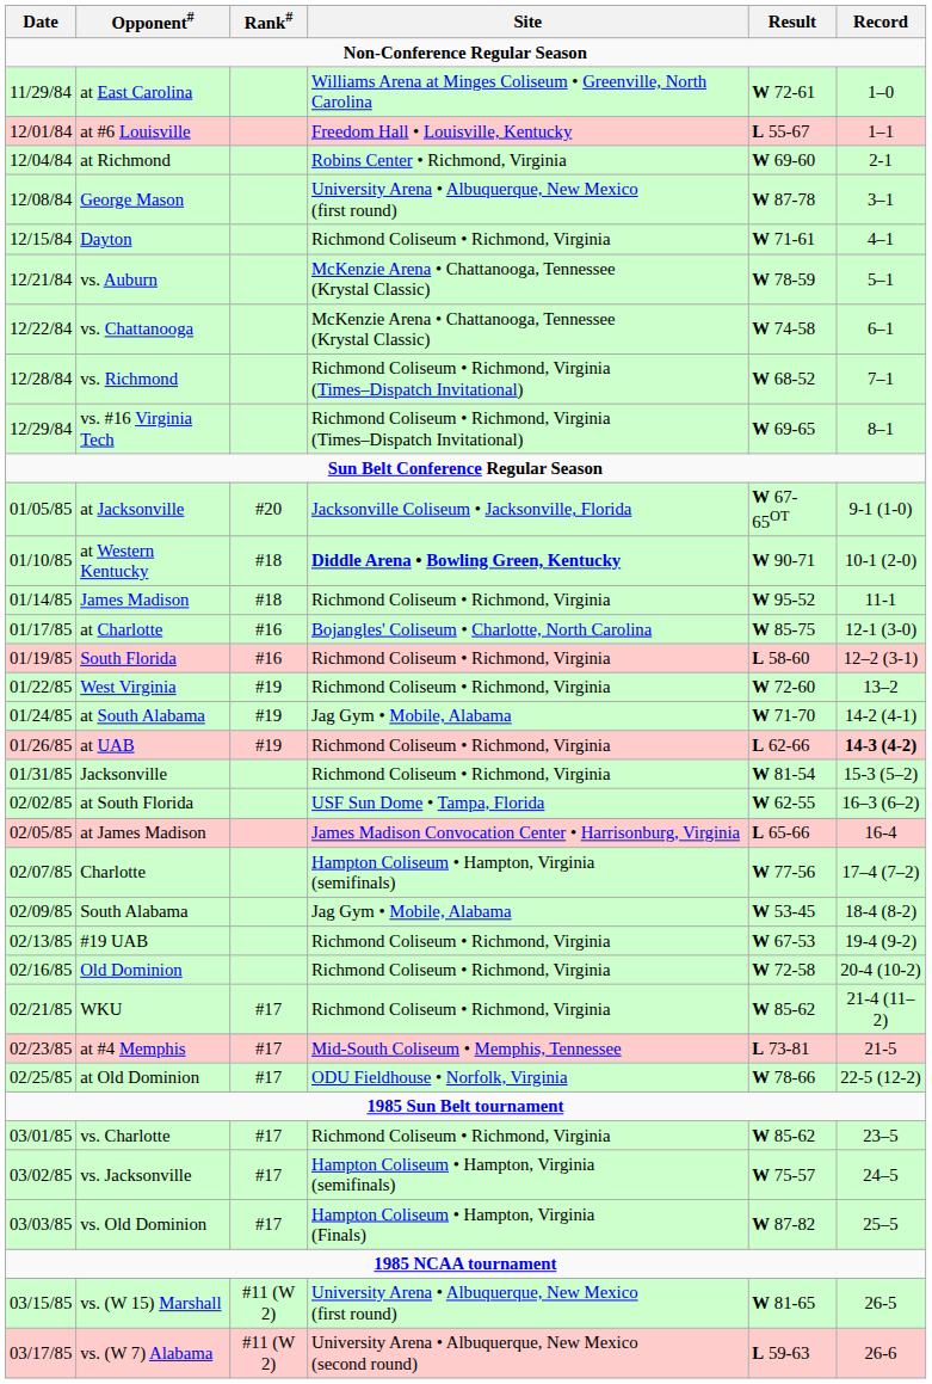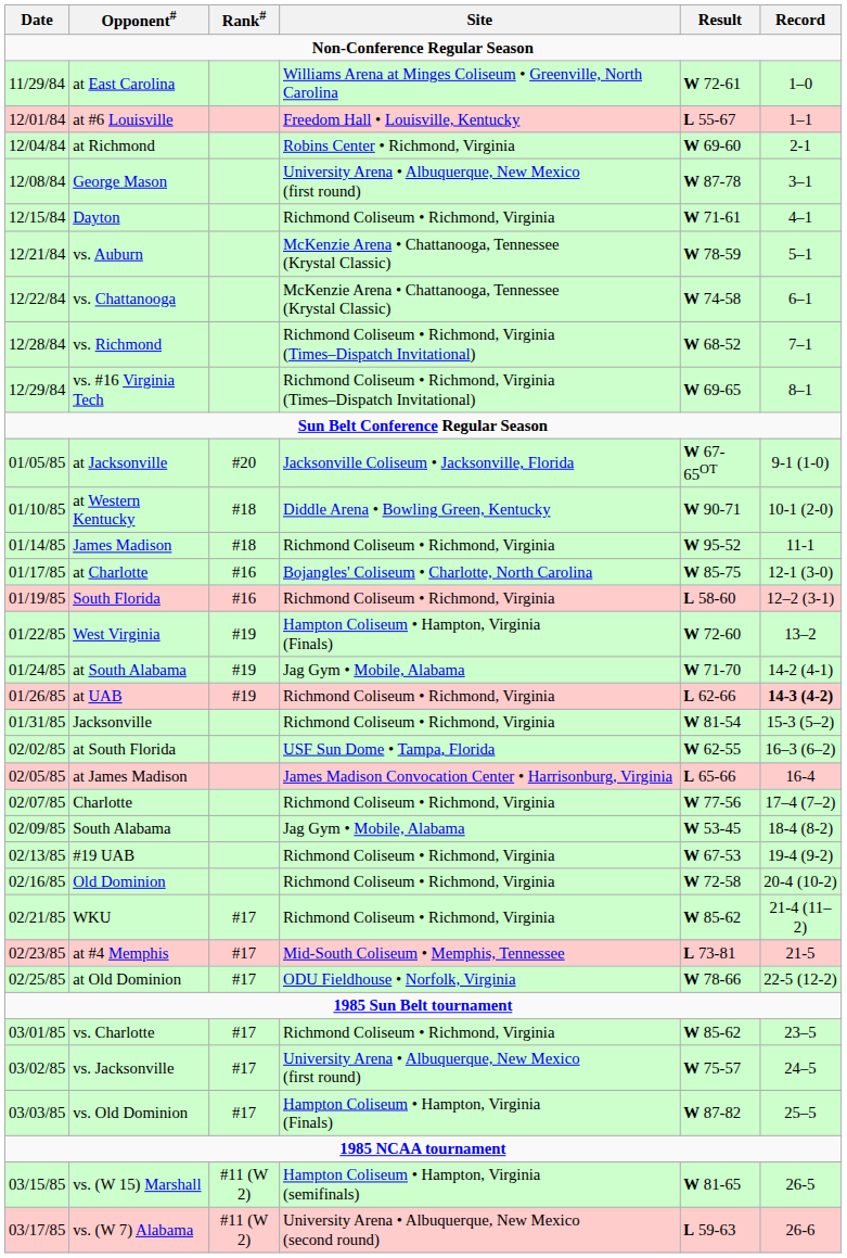 <table class="wikitable" style="width:90%; text-align:center; font-size:95%; text-align:left;">
 <tr>
 <th><strong>Date</strong></th>
 <th><strong>Opponent<sup>#</sup></strong></th>
 <th><strong>Rank<sup>#</sup></strong></th>
 <th><strong>Site</strong></th>
 <th><strong>Result</strong></th>
 <th><strong>Record</strong></th>
 </tr>
 <tr>
 <td colspan=6 align=center><strong>Non-Conference Regular Season</strong></td>
 </tr>
 <tr bgcolor =#cfc>
 <td>11/29/84</td>
 <td>at <a href='#'>East Carolina</a></td>
 <td></td>
 <td><a href='#'>Williams Arena at Minges Coliseum</a> • <a href='#'>Greenville, North Carolina</a></td>
 <td><strong>W</strong> 72-61</td>
 <td align=center>1–0</td>
 </tr>
 <tr bgcolor =#fcc>
 <td>12/01/84</td>
 <td>at #6 <a href='#'>Louisville</a></td>
 <td></td>
 <td><a href='#'>Freedom Hall</a> • <a href='#'>Louisville, Kentucky</a></td>
 <td><strong>L</strong> 55-67</td>
 <td align=center>1–1</td>
 </tr>
 <tr bgcolor =#cfc>
 <td>12/04/84</td>
 <td>at Richmond</td>
 <td></td>
 <td><a href='#'>Robins Center</a> • Richmond, Virginia</td>
 <td><strong>W</strong> 69-60</td>
 <td align=center>2-1</td>
 </tr>
 <tr bgcolor =#cfc>
 <td>12/08/84</td>
 <td><a href='#'>George Mason</a></td>
 <td></td>
 <td><a href='#'>University Arena</a> • <a href='#'>Albuquerque, New Mexico</a><br>(first round)</td>
 <td><strong>W</strong> 87-78</td>
 <td align=center>3–1</td>
 </tr>
 <tr bgcolor =#cfc>
 <td>12/15/84</td>
 <td><a href='#'>Dayton</a></td>
 <td></td>
 <td>Richmond Coliseum • Richmond, Virginia</td>
 <td><strong>W</strong> 71-61</td>
 <td align=center>4–1</td>
 </tr>
 <tr bgcolor =#cfc>
 <td>12/21/84</td>
 <td>vs. <a href='#'>Auburn</a></td>
 <td></td>
 <td><a href='#'>McKenzie Arena</a> • Chattanooga, Tennessee<br>(Krystal Classic)</td>
 <td><strong>W</strong> 78-59</td>
 <td align=center>5–1</td>
 </tr>
 <tr bgcolor =#cfc>
 <td>12/22/84</td>
 <td>vs. <a href='#'>Chattanooga</a></td>
 <td></td>
 <td>McKenzie Arena • Chattanooga, Tennessee<br>(Krystal Classic)</td>
 <td><strong>W</strong> 74-58</td>
 <td align=center>6–1</td>
 </tr>
 <tr bgcolor =#cfc>
 <td>12/28/84</td>
 <td>vs. <a href='#'>Richmond</a></td>
 <td></td>
 <td>Richmond Coliseum • Richmond, Virginia<br>(<a href='#'>Times–Dispatch Invitational</a>)</td>
 <td><strong>W</strong> 68-52</td>
 <td align=center>7–1</td>
 </tr>
 <tr bgcolor =#cfc>
 <td>12/29/84</td>
 <td>vs. #16 <a href='#'>Virginia Tech</a></td>
 <td></td>
 <td>Richmond Coliseum • Richmond, Virginia<br>(Times–Dispatch Invitational)</td>
 <td><strong>W</strong> 69-65</td>
 <td align=center>8–1</td>
 </tr>
 <tr>
 <td colspan=6 align=center><strong><a href='#'>Sun Belt Conference</a> Regular Season</strong></td>
 </tr>
 <tr bgcolor =#cfc>
 <td>01/05/85</td>
 <td>at <a href='#'>Jacksonville</a></td>
 <td align=center>#20</td>
 <td><a href='#'>Jacksonville Coliseum</a> • <a href='#'>Jacksonville, Florida</a></td>
 <td><strong>W</strong> 67-65<sup>OT</sup></td>
 <td align=center>9-1 (1-0)</td>
 </tr>
 <tr bgcolor =#cfc>
 <td>01/10/85</td>
 <td>at <a href='#'>Western Kentucky</a></td>
 <td align=center>#18</td>
-<td><strong><a href='#'>Diddle Arena</a> • <a href='#'>Bowling Green, Kentucky</a></strong></td>
+<td><a href='#'>Diddle Arena</a> • <a href='#'>Bowling Green, Kentucky</a></td>
 <td><strong>W</strong> 90-71</td>
 <td align=center>10-1 (2-0)</td>
 </tr>
 <tr bgcolor =#cfc>
 <td>01/14/85</td>
 <td><a href='#'>James Madison</a></td>
 <td align=center>#18</td>
 <td>Richmond Coliseum • Richmond, Virginia</td>
 <td><strong>W</strong> 95-52</td>
 <td align=center>11-1</td>
 </tr>
 <tr bgcolor =#cfc>
 <td>01/17/85</td>
 <td>at <a href='#'>Charlotte</a></td>
 <td align=center>#16</td>
 <td><a href='#'>Bojangles' Coliseum</a> • <a href='#'>Charlotte, North Carolina</a></td>
 <td><strong>W</strong> 85-75</td>
 <td align=center>12-1 (3-0)</td>
 </tr>
 <tr bgcolor =#fcc>
 <td>01/19/85</td>
 <td><a href='#'>South Florida</a></td>
 <td align=center>#16</td>
 <td>Richmond Coliseum • Richmond, Virginia</td>
 <td><strong>L</strong> 58-60</td>
 <td align=center>12–2 (3-1)</td>
 </tr>
 <tr bgcolor =#cfc>
 <td>01/22/85</td>
 <td><a href='#'>West Virginia</a></td>
 <td align=center>#19</td>
-<td>Richmond Coliseum • Richmond, Virginia</td>
+<td><a href='#'>Hampton Coliseum</a> • Hampton, Virginia<br>(Finals)</td>
 <td><strong>W</strong> 72-60</td>
 <td align=center>13–2</td>
 </tr>
 <tr bgcolor =#cfc>
 <td>01/24/85</td>
 <td>at <a href='#'>South Alabama</a></td>
 <td align=center>#19</td>
 <td>Jag Gym • <a href='#'>Mobile, Alabama</a></td>
 <td><strong>W</strong> 71-70</td>
 <td align=center>14-2 (4-1)</td>
 </tr>
 <tr bgcolor =#fcc>
 <td>01/26/85</td>
 <td>at <a href='#'>UAB</a></td>
 <td align=center>#19</td>
 <td>Richmond Coliseum • Richmond, Virginia</td>
 <td><strong>L</strong> 62-66</td>
 <td align=center><strong>14-3 (4-2)</strong></td>
 </tr>
 <tr bgcolor =#cfc>
 <td>01/31/85</td>
 <td>Jacksonville</td>
 <td></td>
 <td>Richmond Coliseum • Richmond, Virginia</td>
 <td><strong>W</strong> 81-54</td>
 <td align=center>15-3 (5–2)</td>
 </tr>
 <tr bgcolor =#cfc>
 <td>02/02/85</td>
 <td>at South Florida</td>
 <td></td>
 <td><a href='#'>USF Sun Dome</a> • <a href='#'>Tampa, Florida</a></td>
 <td><strong>W</strong> 62-55</td>
 <td align=center>16–3 (6–2)</td>
 </tr>
 <tr bgcolor =#fcc>
 <td>02/05/85</td>
 <td>at James Madison</td>
 <td></td>
 <td><a href='#'>James Madison Convocation Center</a> • <a href='#'>Harrisonburg, Virginia</a></td>
 <td><strong>L</strong> 65-66</td>
 <td align=center>16-4</td>
 </tr>
 <tr bgcolor =#cfc>
 <td>02/07/85</td>
 <td>Charlotte</td>
 <td></td>
-<td><a href='#'>Hampton Coliseum</a> • Hampton, Virginia<br>(semifinals)</td>
+<td>Richmond Coliseum • Richmond, Virginia</td>
 <td><strong>W</strong> 77-56</td>
 <td align=center>17–4 (7–2)</td>
 </tr>
 <tr bgcolor =#cfc>
 <td>02/09/85</td>
 <td>South Alabama</td>
 <td></td>
 <td>Jag Gym • <a href='#'>Mobile, Alabama</a></td>
 <td><strong>W</strong> 53-45</td>
 <td align=center>18-4 (8-2)</td>
 </tr>
 <tr bgcolor =#cfc>
 <td>02/13/85</td>
 <td>#19 UAB</td>
 <td></td>
 <td>Richmond Coliseum • Richmond, Virginia</td>
 <td><strong>W</strong> 67-53</td>
 <td align=center>19-4 (9-2)</td>
 </tr>
 <tr bgcolor =#cfc>
 <td>02/16/85</td>
 <td><a href='#'>Old Dominion</a></td>
 <td></td>
 <td>Richmond Coliseum • Richmond, Virginia</td>
 <td><strong>W</strong> 72-58</td>
 <td align=center>20-4 (10-2)</td>
 </tr>
 <tr bgcolor =#cfc>
 <td>02/21/85</td>
 <td>WKU</td>
 <td align=center>#17</td>
 <td>Richmond Coliseum • Richmond, Virginia</td>
 <td><strong>W</strong> 85-62</td>
 <td align=center>21-4 (11–2)</td>
 </tr>
 <tr bgcolor =#fcc>
 <td>02/23/85</td>
 <td>at #4 <a href='#'>Memphis</a></td>
 <td align=center>#17</td>
 <td><a href='#'>Mid-South Coliseum</a> • <a href='#'>Memphis, Tennessee</a></td>
 <td><strong>L</strong> 73-81</td>
 <td align=center>21-5</td>
 </tr>
 <tr bgcolor =#cfc>
 <td>02/25/85</td>
 <td>at Old Dominion</td>
 <td align=center>#17</td>
 <td><a href='#'>ODU Fieldhouse</a> • <a href='#'>Norfolk, Virginia</a></td>
 <td><strong>W</strong> 78-66</td>
 <td align=center>22-5 (12-2)</td>
 </tr>
 <tr>
 <td colspan=6 align=center><strong><a href='#'>1985 Sun Belt tournament</a></strong></td>
 </tr>
 <tr bgcolor =#cfc>
 <td>03/01/85</td>
 <td>vs. Charlotte</td>
 <td align=center>#17</td>
 <td>Richmond Coliseum • Richmond, Virginia</td>
 <td><strong>W</strong> 85-62</td>
 <td align=center>23–5</td>
 </tr>
 <tr bgcolor =#cfc>
 <td>03/02/85</td>
 <td>vs. Jacksonville</td>
 <td align=center>#17</td>
-<td><a href='#'>Hampton Coliseum</a> • Hampton, Virginia<br>(semifinals)</td>
+<td><a href='#'>University Arena</a> • <a href='#'>Albuquerque, New Mexico</a><br>(first round)</td>
 <td><strong>W</strong> 75-57</td>
 <td align=center>24–5</td>
 </tr>
 <tr bgcolor =#cfc>
 <td>03/03/85</td>
 <td>vs. Old Dominion</td>
 <td align=center>#17</td>
 <td><a href='#'>Hampton Coliseum</a> • Hampton, Virginia<br>(Finals)</td>
 <td><strong>W</strong> 87-82</td>
 <td align=center>25–5</td>
 </tr>
 <tr>
 <td colspan=6 align=center><strong><a href='#'>1985 NCAA tournament</a></strong></td>
 </tr>
 <tr bgcolor =#cfc>
 <td>03/15/85</td>
 <td>vs. (W 15) <a href='#'>Marshall</a></td>
 <td align=center>#11 (W 2)</td>
-<td><a href='#'>University Arena</a> • <a href='#'>Albuquerque, New Mexico</a><br>(first round)</td>
+<td><a href='#'>Hampton Coliseum</a> • Hampton, Virginia<br>(semifinals)</td>
 <td><strong>W</strong> 81-65</td>
 <td align=center>26-5</td>
 </tr>
 <tr bgcolor =#fcc>
 <td>03/17/85</td>
 <td>vs. (W 7) <a href='#'>Alabama</a></td>
 <td align=center>#11 (W 2)</td>
 <td>University Arena • Albuquerque, New Mexico<br>(second round)</td>
 <td><strong>L</strong> 59-63</td>
 <td align=center>26-6</td>
 </tr>
 </table>
